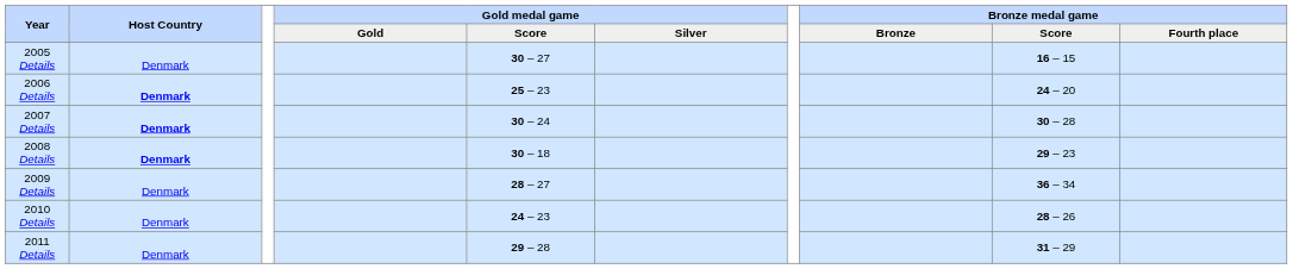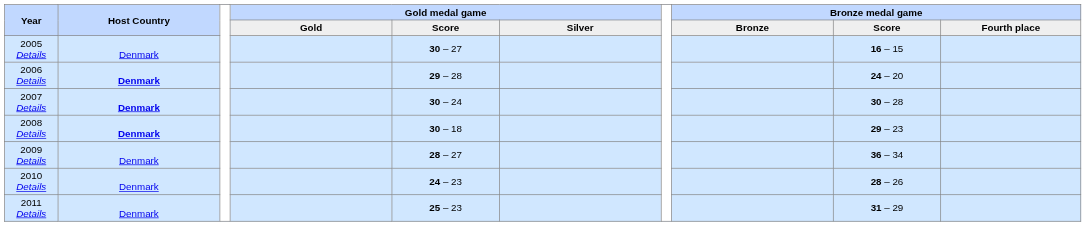 <table border=1 style="border-collapse:collapse; font-size:90%;" cellpadding=3 cellspacing=0 width=100%>
 <tr bgcolor=#C1D8FF>
 <th rowspan=2 width=5%>Year</th>
 <th rowspan=2 width=15%>Host Country</th>
 <th width=1% rowspan=35 bgcolor=ffffff></th>
 <th colspan=3>Gold medal game</th>
 <th width=1% rowspan=35 bgcolor=ffffff></th>
 <th colspan=3>Bronze medal game</th>
 </tr>
 <tr bgcolor=#EFEFEF>
 <th width=15%>Gold</th>
 <th width=10%>Score</th>
 <th width=15%>Silver</th>
 <th width=15%>Bronze</th>
 <th width=10%>Score</th>
 <th width=15%>Fourth place</th>
 </tr>
 <tr align=center bgcolor=#D0E7FF>
 <td>2005 <br> <em><a href='#'>Details</a></em></td>
 <td><br><a href='#'>Denmark</a></td>
 <td><strong></strong></td>
 <td><strong>30</strong> – 27</td>
 <td></td>
 <td></td>
 <td><strong>16</strong> – 15</td>
 <td></td>
 </tr>
 <tr align=center bgcolor=#D0E7FF>
 <td>2006 <br> <em><a href='#'>Details</a></em></td>
 <td><strong><br><a href='#'>Denmark</a></strong></td>
 <td><strong></strong></td>
-<td><strong>25</strong> – 23</td>
+<td><strong>29</strong> – 28</td>
 <td></td>
 <td></td>
 <td><strong>24</strong> – 20</td>
 <td></td>
 </tr>
 <tr align=center bgcolor=#D0E7FF>
 <td>2007 <br> <em><a href='#'>Details</a></em></td>
 <td><strong><br><a href='#'>Denmark</a></strong></td>
 <td><strong></strong></td>
 <td><strong>30</strong> – 24</td>
 <td></td>
 <td></td>
 <td><strong>30</strong> – 28</td>
 <td></td>
 </tr>
 <tr align=center bgcolor=#D0E7FF>
 <td>2008 <br> <em><a href='#'>Details</a></em></td>
 <td><strong><br><a href='#'>Denmark</a></strong></td>
 <td><strong></strong></td>
 <td><strong>30</strong> – 18</td>
 <td></td>
 <td></td>
 <td><strong>29</strong> – 23</td>
 <td></td>
 </tr>
 <tr align=center bgcolor=#D0E7FF>
 <td>2009 <br> <em><a href='#'>Details</a></em></td>
 <td><br><a href='#'>Denmark</a></td>
 <td><strong></strong></td>
 <td><strong>28</strong> – 27</td>
 <td></td>
 <td></td>
 <td><strong>36</strong> – 34</td>
 <td></td>
 </tr>
 <tr align=center bgcolor=#D0E7FF>
 <td>2010 <br> <em><a href='#'>Details</a></em></td>
 <td><br><a href='#'>Denmark</a></td>
 <td><strong></strong></td>
 <td><strong>24</strong> – 23</td>
 <td></td>
 <td></td>
 <td><strong>28</strong> – 26</td>
 <td></td>
 </tr>
 <tr align=center bgcolor=#D0E7FF>
 <td>2011 <br> <em><a href='#'>Details</a></em></td>
 <td><br><a href='#'>Denmark</a></td>
 <td><strong></strong></td>
-<td><strong>29</strong> – 28</td>
+<td><strong>25</strong> – 23</td>
 <td></td>
 <td></td>
 <td><strong>31</strong> – 29</td>
 <td></td>
 </tr>
 </table>
